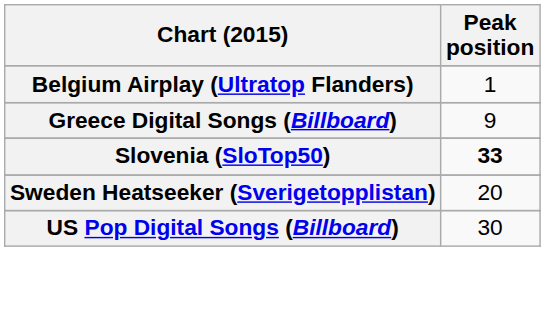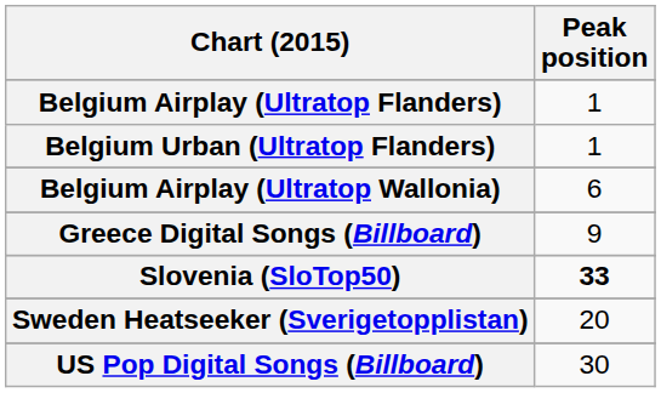 <table class="wikitable sortable plainrowheaders" style="text-align:center">
 <tr>
 <th scope="col">Chart (2015)</th>
 <th scope="col">Peak<br> position</th>
 </tr>
 <tr>
 </tr>
 <tr>
 </tr>
 <tr>
 </tr>
 <tr>
 <th scope="row">Belgium Airplay (<a href='#'>Ultratop</a> Flanders)</th>
 <td align="center">1</td>
 </tr>
 <tr>
+<th scope="row">Belgium Urban (<a href='#'>Ultratop</a> Flanders)</th>
+<td align="center">1</td>
 </tr>
 <tr>
+</tr>
+<tr>
+</tr>
+<tr>
+<th scope="row">Belgium Airplay (<a href='#'>Ultratop</a> Wallonia)</th>
+<td align="center">6</td>
 </tr>
 <tr>
 </tr>
 <tr>
 </tr>
 <tr>
 </tr>
 <tr>
 </tr>
 <tr>
 <th scope="row">Greece Digital Songs (<em><a href='#'>Billboard</a></em>)</th>
 <td>9</td>
 </tr>
 <tr>
 </tr>
 <tr>
 </tr>
 <tr>
 </tr>
 <tr>
 </tr>
 <tr>
 </tr>
 <tr>
 </tr>
 <tr>
 </tr>
 <tr>
 <th scope="row">Slovenia (<a href='#'>SloTop50</a>)</th>
 <td align=center><strong>33</strong></td>
 </tr>
 <tr>
 </tr>
 <tr>
 <th scope="row">Sweden Heatseeker (<a href='#'>Sverigetopplistan</a>)</th>
 <td>20</td>
 </tr>
 <tr>
 </tr>
 <tr>
 </tr>
 <tr>
 <th scope="row">US <a href='#'>Pop Digital Songs</a> (<a href='#'><em>Billboard</em></a>)</th>
 <td style="text-align:center;">30</td>
 </tr>
 </table>
